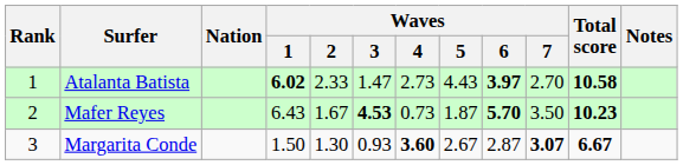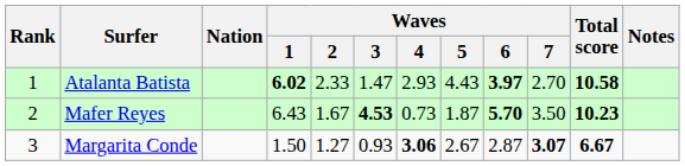 <table class="wikitable sortable" style="text-align:center">
 <tr>
 <th rowspan=2>Rank</th>
 <th rowspan=2>Surfer</th>
 <th rowspan=2>Nation</th>
 <th colspan=7>Waves</th>
 <th rowspan=2>Total<br>score</th>
 <th rowspan=2>Notes</th>
 </tr>
 <tr>
 <th>1</th>
 <th>2</th>
 <th>3</th>
 <th>4</th>
 <th>5</th>
 <th>6</th>
 <th>7</th>
 </tr>
 <tr bgcolor=ccffcc>
 <td>1</td>
 <td align=left><a href='#'>Atalanta Batista</a></td>
 <td align=left></td>
 <td><strong>6.02</strong></td>
 <td>2.33</td>
 <td>1.47</td>
-<td>2.73</td>
+<td>2.93</td>
 <td>4.43</td>
 <td><strong>3.97</strong></td>
 <td>2.70</td>
 <td><strong>10.58</strong></td>
 <td></td>
 </tr>
 <tr bgcolor=ccffcc>
 <td>2</td>
 <td align=left><a href='#'>Mafer Reyes</a></td>
 <td align=left></td>
 <td>6.43</td>
 <td>1.67</td>
 <td><strong>4.53</strong></td>
 <td>0.73</td>
 <td>1.87</td>
 <td><strong>5.70</strong></td>
 <td>3.50</td>
 <td><strong>10.23</strong></td>
 <td></td>
 </tr>
 <tr>
 <td>3</td>
 <td align=left><a href='#'>Margarita Conde</a></td>
 <td align=left></td>
 <td>1.50</td>
-<td>1.30</td>
+<td>1.27</td>
 <td>0.93</td>
-<td><strong>3.60</strong></td>
+<td><strong>3.06</strong></td>
 <td>2.67</td>
 <td>2.87</td>
 <td><strong>3.07</strong></td>
 <td><strong>6.67</strong></td>
 <td></td>
 </tr>
 </table>
